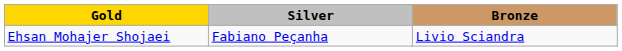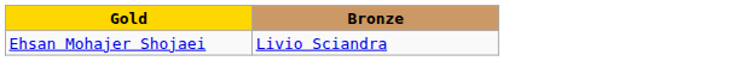 <table class="wikitable" style="text-align:left">
 <tr align="center">
 <td width=200 bgcolor=gold><strong>Gold</strong></td>
-<td width=200 bgcolor=silver><strong>Silver</strong></td>
 <td width=200 bgcolor=CC9966><strong>Bronze</strong></td>
 </tr>
 <tr>
 <td><a href='#'>Ehsan Mohajer Shojaei</a><br><em></em></td>
-<td><a href='#'>Fabiano Peçanha</a><br><em></em></td>
 <td><a href='#'>Livio Sciandra</a><br><em></em></td>
 </tr>
 </table>
